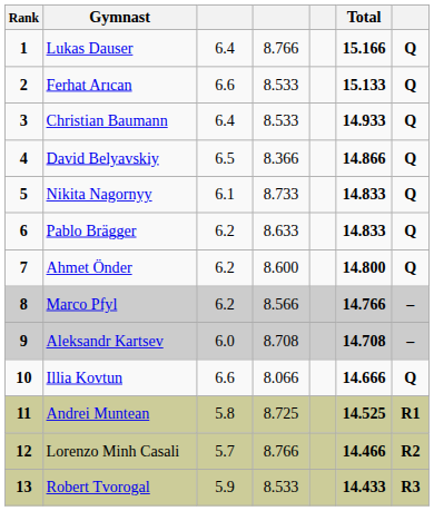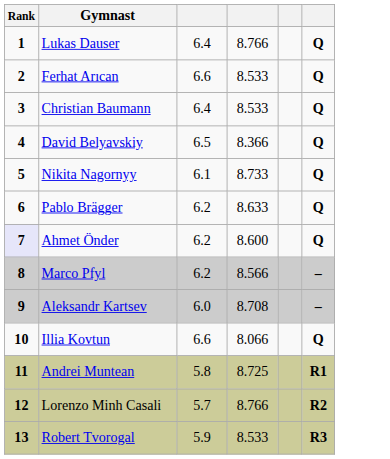 <table style="text-align:center;" class="wikitable sortable">
 <tr>
 <th scope="col" style="width:15px;"><small>Rank</small></th>
 <th scope="col" style="width:150px;">Gymnast</th>
 <th scope="col" style="width:50px;"><small></small></th>
 <th scope="col" style="width:50px;"><small></small></th>
 <th scope="col" style="width:20px;"><small></small></th>
-<th scope="col" style="width:50px;">Total</th>
 <th scope="col" style="width:30px;"><small></small></th>
 </tr>
 <tr>
 <td scope="row" style="text-align:center"><strong>1</strong></td>
 <td style="height:30px; text-align:left;"> <a href='#'>Lukas Dauser</a></td>
 <td>6.4</td>
 <td>8.766</td>
 <td></td>
-<td><strong>15.166</strong></td>
 <td><strong>Q</strong></td>
 </tr>
 <tr>
 <td scope="row" style="text-align:center"><strong>2</strong></td>
 <td style="height:30px; text-align:left;"> <a href='#'>Ferhat Arıcan</a></td>
 <td>6.6</td>
 <td>8.533</td>
 <td></td>
-<td><strong>15.133</strong></td>
 <td><strong>Q</strong></td>
 </tr>
 <tr>
 <td scope="row" style="text-align:center"><strong>3</strong></td>
 <td style="height:30px; text-align:left;"> <a href='#'>Christian Baumann</a></td>
 <td>6.4</td>
 <td>8.533</td>
 <td></td>
-<td><strong>14.933</strong></td>
 <td><strong>Q</strong></td>
 </tr>
 <tr>
 <td scope="row" style="text-align:center"><strong>4</strong></td>
 <td style="height:30px; text-align:left;"> <a href='#'>David Belyavskiy</a></td>
 <td>6.5</td>
 <td>8.366</td>
 <td></td>
-<td><strong>14.866</strong></td>
 <td><strong>Q</strong></td>
 </tr>
 <tr>
 <td scope="row" style="text-align:center"><strong>5</strong></td>
 <td style="height:30px; text-align:left;"> <a href='#'>Nikita Nagornyy</a></td>
 <td>6.1</td>
 <td>8.733</td>
 <td></td>
-<td><strong>14.833</strong></td>
 <td><strong>Q</strong></td>
 </tr>
 <tr>
 <td scope="row" style="text-align:center"><strong>6</strong></td>
 <td style="height:30px; text-align:left;"> <a href='#'>Pablo Brägger</a></td>
 <td>6.2</td>
 <td>8.633</td>
 <td></td>
-<td><strong>14.833</strong></td>
 <td><strong>Q</strong></td>
 </tr>
 <tr>
-<td scope="row" style="text-align:center"><strong>7</strong></td>
+<td scope="row" style="background: lavender; text-align:center"><strong>7</strong></td>
 <td style="height:30px; text-align:left;"> <a href='#'>Ahmet Önder</a></td>
 <td>6.2</td>
 <td>8.600</td>
 <td></td>
-<td><strong>14.800</strong></td>
 <td><strong>Q</strong></td>
 </tr>
 <tr style="background:#cccccc;">
 <td scope="row" style="text-align:center"><strong>8</strong></td>
 <td style="height:30px; text-align:left;"> <a href='#'>Marco Pfyl</a></td>
 <td>6.2</td>
 <td>8.566</td>
 <td></td>
-<td><strong>14.766</strong></td>
 <td><strong>–</strong></td>
 </tr>
 <tr style="background:#cccccc;">
 <td scope="row" style="text-align:center"><strong>9</strong></td>
 <td style="height:30px; text-align:left;"> <a href='#'>Aleksandr Kartsev</a></td>
 <td>6.0</td>
 <td>8.708</td>
 <td></td>
-<td><strong>14.708</strong></td>
 <td><strong>–</strong></td>
 </tr>
 <tr>
 <td scope="row" style="text-align:center"><strong>10</strong></td>
 <td style="height:30px; text-align:left;"> <a href='#'>Illia Kovtun</a></td>
 <td>6.6</td>
 <td>8.066</td>
 <td></td>
-<td><strong>14.666</strong></td>
 <td><strong>Q</strong></td>
 </tr>
 <tr style="background:#cccc99;">
 <td scope="row" style="text-align:center"><strong>11</strong></td>
 <td style="height:30px; text-align:left;"> <a href='#'>Andrei Muntean</a></td>
 <td>5.8</td>
 <td>8.725</td>
 <td></td>
-<td><strong>14.525</strong></td>
 <td><strong>R1</strong></td>
 </tr>
 <tr style="background:#cccc99;">
 <td scope="row" style="text-align:center"><strong>12</strong></td>
 <td style="height:30px; text-align:left;"> Lorenzo Minh Casali</td>
 <td>5.7</td>
 <td>8.766</td>
 <td></td>
-<td><strong>14.466</strong></td>
 <td><strong>R2</strong></td>
 </tr>
 <tr style="background:#cccc99;">
 <td scope="row" style="text-align:center"><strong>13</strong></td>
 <td style="height:30px; text-align:left;"> <a href='#'>Robert Tvorogal</a></td>
 <td>5.9</td>
 <td>8.533</td>
 <td></td>
-<td><strong>14.433</strong></td>
 <td><strong>R3</strong></td>
 </tr>
 </table>
